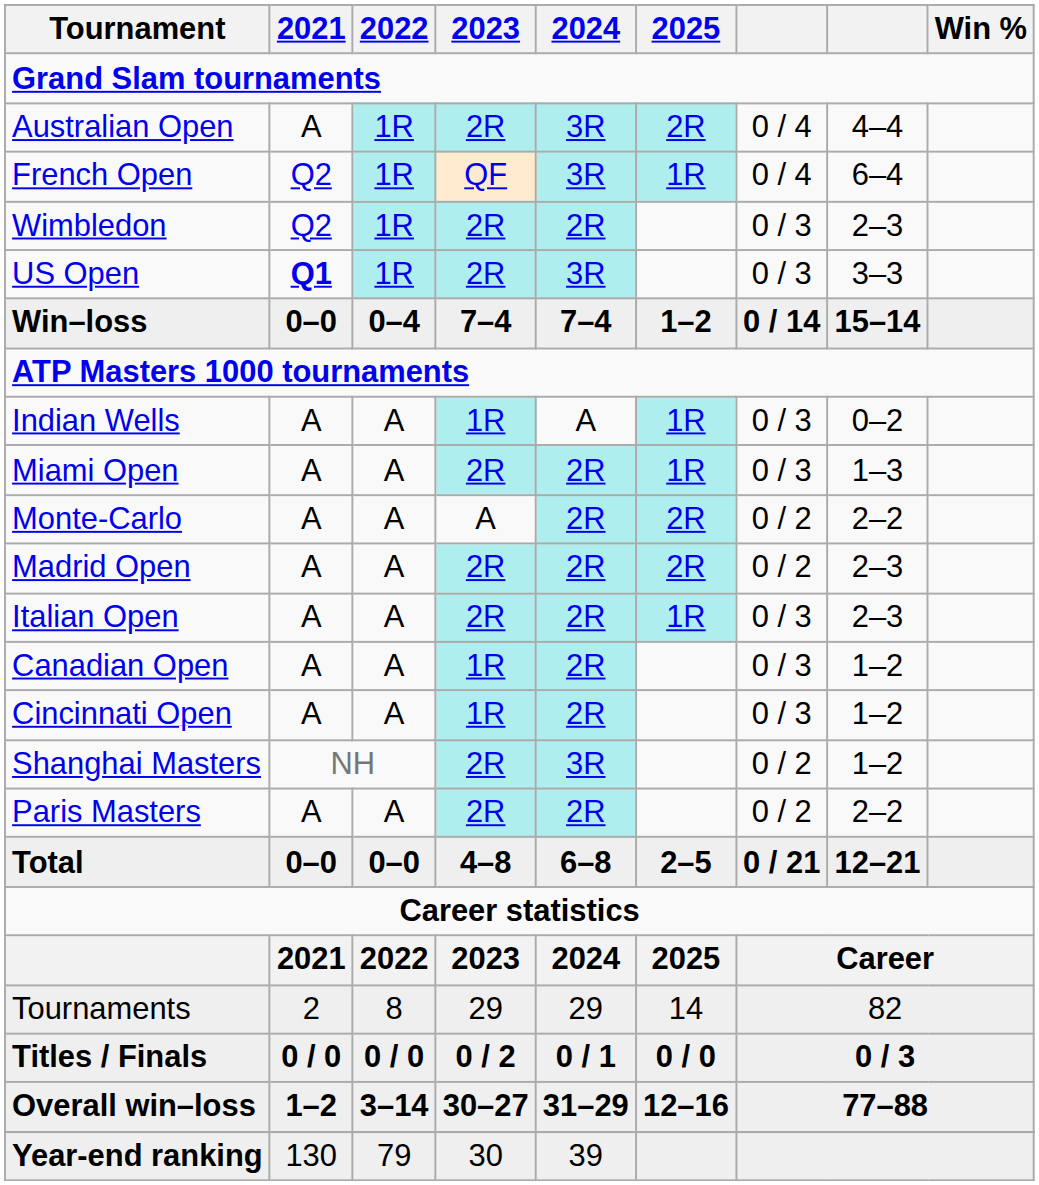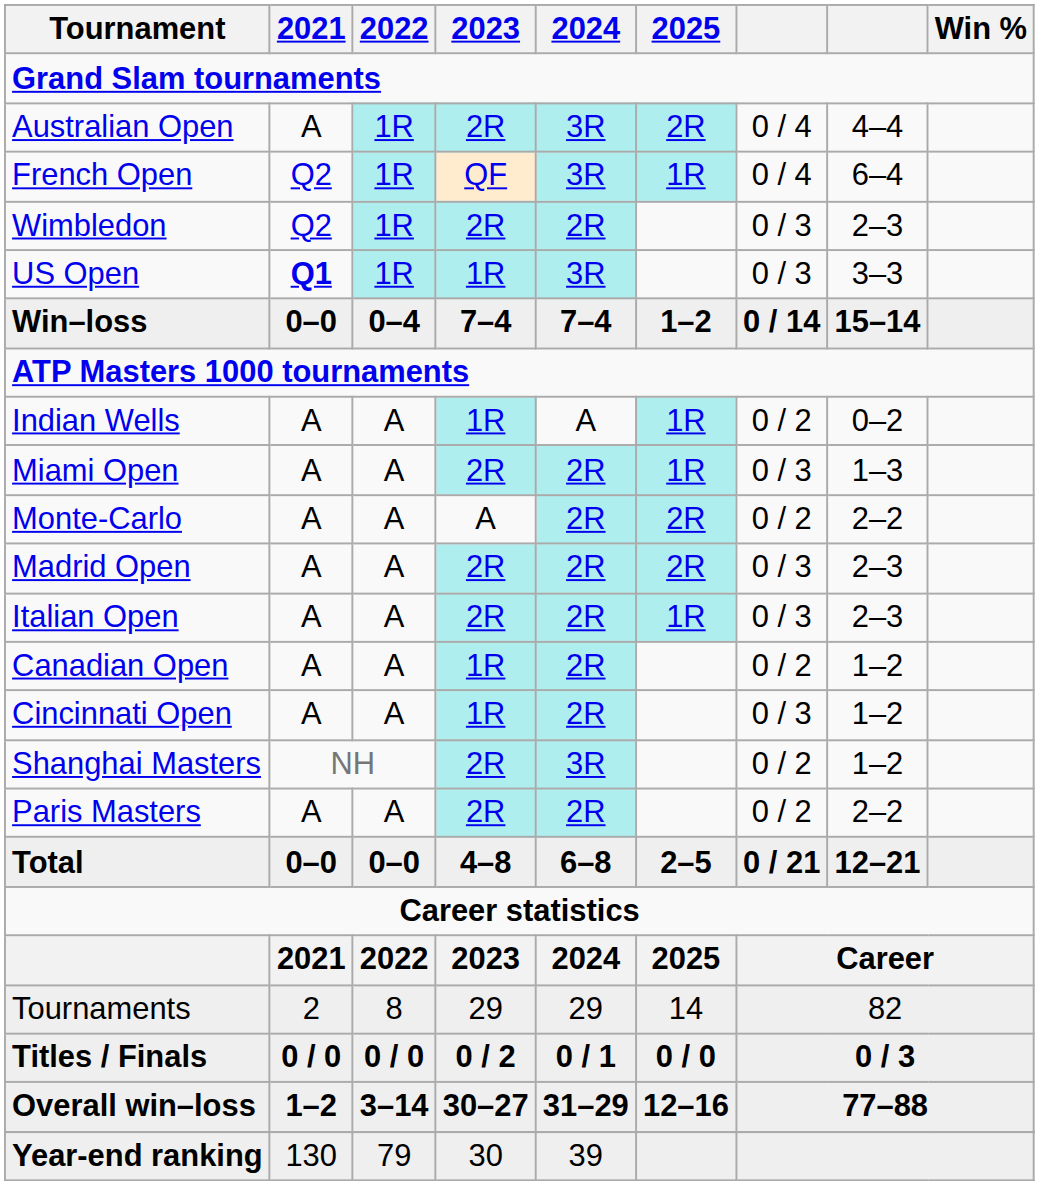 <table class=wikitable nowrap style=text-align:center>
 <tr>
 <th>Tournament</th>
 <th><a href='#'>2021</a></th>
 <th><a href='#'>2022</a></th>
 <th><a href='#'>2023</a></th>
 <th><a href='#'>2024</a></th>
 <th><a href='#'>2025</a></th>
 <th></th>
 <th></th>
 <th>Win %</th>
 </tr>
 <tr>
 <td colspan=10 align=left><strong><a href='#'>Grand Slam tournaments</a></strong></td>
 </tr>
 <tr>
 <td align=left><a href='#'>Australian Open</a></td>
 <td>A</td>
 <td bgcolor=afeeee><a href='#'>1R</a></td>
 <td bgcolor=afeeee><a href='#'>2R</a></td>
 <td bgcolor=afeeee><a href='#'>3R</a></td>
 <td bgcolor=afeeee><a href='#'>2R</a></td>
 <td>0 / 4</td>
 <td>4–4</td>
 <td></td>
 </tr>
 <tr>
 <td align=left><a href='#'>French Open</a></td>
 <td><a href='#'>Q2</a></td>
 <td bgcolor=afeeee><a href='#'>1R</a></td>
 <td bgcolor=ffebcd><a href='#'>QF</a></td>
 <td bgcolor=afeeee><a href='#'>3R</a></td>
 <td bgcolor=afeeee><a href='#'>1R</a></td>
 <td>0 / 4</td>
 <td>6–4</td>
 <td></td>
 </tr>
 <tr>
 <td align=left><a href='#'>Wimbledon</a></td>
 <td><a href='#'>Q2</a></td>
 <td bgcolor=afeeee><a href='#'>1R</a></td>
 <td bgcolor=afeeee><a href='#'>2R</a></td>
 <td bgcolor=afeeee><a href='#'>2R</a></td>
 <td></td>
 <td>0 / 3</td>
 <td>2–3</td>
 <td></td>
 </tr>
 <tr>
 <td align=left><a href='#'>US Open</a></td>
 <td><strong><a href='#'>Q1</a></strong></td>
 <td bgcolor=afeeee><a href='#'>1R</a></td>
-<td bgcolor=afeeee><a href='#'>2R</a></td>
+<td bgcolor=afeeee><a href='#'>1R</a></td>
 <td bgcolor=afeeee><a href='#'>3R</a></td>
 <td></td>
 <td>0 / 3</td>
 <td>3–3</td>
 <td></td>
 </tr>
 <tr style=font-weight:bold;background:#efefef>
 <td style=text-align:left>Win–loss</td>
 <td>0–0</td>
 <td>0–4</td>
 <td>7–4</td>
 <td>7–4</td>
 <td>1–2</td>
 <td>0 / 14</td>
 <td>15–14</td>
 <td></td>
 </tr>
 <tr>
 <td colspan=9 align=left><strong><a href='#'>ATP Masters 1000 tournaments</a></strong></td>
 </tr>
 <tr>
 <td align=left><a href='#'>Indian Wells</a></td>
 <td>A</td>
 <td>A</td>
 <td bgcolor=afeeee><a href='#'>1R</a></td>
 <td>A</td>
 <td bgcolor=afeeee><a href='#'>1R</a></td>
-<td>0 / 3</td>
+<td>0 / 2</td>
 <td>0–2</td>
 <td></td>
 </tr>
 <tr>
 <td align=left><a href='#'>Miami Open</a></td>
 <td>A</td>
 <td>A</td>
 <td bgcolor=afeeee><a href='#'>2R</a></td>
 <td bgcolor=afeeee><a href='#'>2R</a></td>
 <td bgcolor=afeeee><a href='#'>1R</a></td>
 <td>0 / 3</td>
 <td>1–3</td>
 <td></td>
 </tr>
 <tr>
 <td align=left><a href='#'>Monte-Carlo</a></td>
 <td>A</td>
 <td>A</td>
 <td>A</td>
 <td bgcolor=afeeee><a href='#'>2R</a></td>
 <td bgcolor=afeeee><a href='#'>2R</a></td>
 <td>0 / 2</td>
 <td>2–2</td>
 <td></td>
 </tr>
 <tr>
 <td align=left><a href='#'>Madrid Open</a></td>
 <td>A</td>
 <td>A</td>
 <td bgcolor=afeeee><a href='#'>2R</a></td>
 <td bgcolor=afeeee><a href='#'>2R</a></td>
 <td bgcolor=afeeee><a href='#'>2R</a></td>
-<td>0 / 2</td>
+<td>0 / 3</td>
 <td>2–3</td>
 <td></td>
 </tr>
 <tr>
 <td align=left><a href='#'>Italian Open</a></td>
 <td>A</td>
 <td>A</td>
 <td bgcolor=afeeee><a href='#'>2R</a></td>
 <td bgcolor=afeeee><a href='#'>2R</a></td>
 <td bgcolor=afeeee><a href='#'>1R</a></td>
 <td>0 / 3</td>
 <td>2–3</td>
 <td></td>
 </tr>
 <tr>
 <td align=left><a href='#'>Canadian Open</a></td>
 <td>A</td>
 <td>A</td>
 <td bgcolor=afeeee><a href='#'>1R</a></td>
 <td bgcolor=afeeee><a href='#'>2R</a></td>
 <td></td>
-<td>0 / 3</td>
+<td>0 / 2</td>
 <td>1–2</td>
 <td></td>
 </tr>
 <tr>
 <td align=left><a href='#'>Cincinnati Open</a></td>
 <td>A</td>
 <td>A</td>
 <td bgcolor=afeeee><a href='#'>1R</a></td>
 <td bgcolor=afeeee><a href='#'>2R</a></td>
 <td></td>
 <td>0 / 3</td>
 <td>1–2</td>
 <td></td>
 </tr>
 <tr>
 <td align=left><a href='#'>Shanghai Masters</a></td>
 <td colspan=2 style=color:#767676>NH</td>
 <td bgcolor=afeeee><a href='#'>2R</a></td>
 <td bgcolor=afeeee><a href='#'>3R</a></td>
 <td></td>
 <td>0 / 2</td>
 <td>1–2</td>
 <td></td>
 </tr>
 <tr>
 <td align=left><a href='#'>Paris Masters</a></td>
 <td>A</td>
 <td>A</td>
 <td bgcolor=afeeee><a href='#'>2R</a></td>
 <td bgcolor=afeeee><a href='#'>2R</a></td>
 <td></td>
 <td>0 / 2</td>
 <td>2–2</td>
 <td></td>
 </tr>
 <tr style=background:#efefef>
 <td align=left><strong>Total</strong></td>
 <td><strong>0–0</strong></td>
 <td><strong>0–0</strong></td>
 <td><strong>4–8</strong></td>
 <td><strong>6–8</strong></td>
 <td><strong>2–5</strong></td>
 <td><strong>0 / 21</strong></td>
 <td><strong>12–21</strong></td>
 <td><strong></strong></td>
 </tr>
 <tr>
 <td colspan=9><strong>Career statistics</strong></td>
 </tr>
 <tr>
 <th></th>
 <th>2021</th>
 <th>2022</th>
 <th>2023</th>
 <th>2024</th>
 <th>2025</th>
 <th colspan="4">Career</th>
 </tr>
 <tr bgcolor=efefef>
 <td align=left>Tournaments</td>
 <td>2</td>
 <td>8</td>
 <td>29</td>
 <td>29</td>
 <td>14</td>
 <td colspan="3">82</td>
 </tr>
 <tr style=font-weight:bold;background:#efefef;>
 <td style=text-align:left>Titles / Finals</td>
 <td>0 / 0</td>
 <td>0 / 0</td>
 <td>0 / 2</td>
 <td>0 / 1</td>
 <td>0 / 0</td>
 <td colspan="3">0 / 3</td>
 </tr>
 <tr style=font-weight:bold;background:#efefef;>
 <td style=text-align:left>Overall win–loss</td>
 <td>1–2</td>
 <td>3–14</td>
 <td>30–27</td>
 <td>31–29</td>
 <td>12–16</td>
 <td colspan="3">77–88</td>
 </tr>
 <tr bgcolor=efefef>
 </tr>
 <tr style=background:#efefef>
 <td align=left><strong>Year-end ranking</strong></td>
 <td>130</td>
 <td>79</td>
 <td>30</td>
 <td>39</td>
 <td></td>
 <td colspan="3"></td>
 </tr>
 </table>
